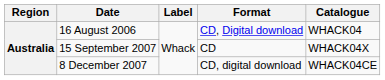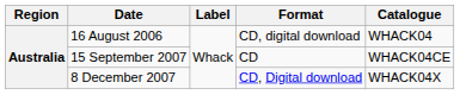 <table class="wikitable plainrowheaders">
 <tr>
 <th>Region</th>
 <th>Date</th>
 <th>Label</th>
 <th>Format</th>
 <th>Catalogue</th>
 </tr>
 <tr>
 <th scope="row" rowspan="3">Australia</th>
 <td>16 August 2006</td>
 <td rowspan="3">Whack</td>
-<td><a href='#'>CD</a>, <a href='#'>Digital download</a></td>
+<td>CD, digital download</td>
 <td>WHACK04</td>
 </tr>
 <tr>
 <td>15 September 2007</td>
 <td>CD</td>
-<td>WHACK04X</td>
+<td>WHACK04CE</td>
 </tr>
 <tr>
 <td>8 December 2007</td>
-<td>CD, digital download</td>
-<td>WHACK04CE</td>
+<td><a href='#'>CD</a>, <a href='#'>Digital download</a></td>
+<td>WHACK04X</td>
 </tr>
 </table>
